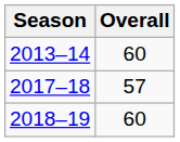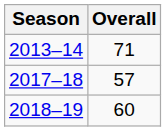 <table class="wikitable sortable" style="text-align:center;">
 <tr>
 <th>Season</th>
 <th>Overall</th>
 </tr>
 <tr>
 <td style="text-align:left;"><a href='#'>2013–14</a></td>
-<td>60</td>
+<td>71</td>
 </tr>
 <tr>
 <td style="text-align:left;"><a href='#'>2017–18</a></td>
 <td>57</td>
 </tr>
 <tr>
 <td style="text-align:left;"><a href='#'>2018–19</a></td>
 <td>60</td>
 </tr>
 </table>
